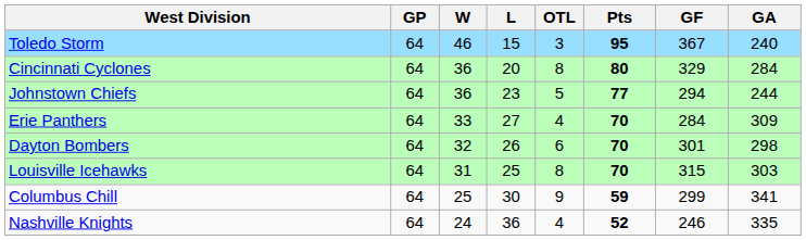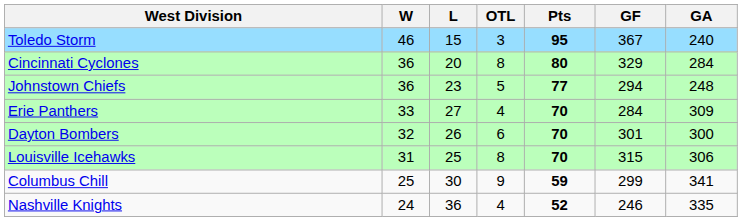 <table class="wikitable" style="text-align:center">
 <tr>
 <th bgcolor="#DDDDFF" width="40%">West Division</th>
-<th bgcolor="#DDDDFF" width="5%">GP</th>
 <th bgcolor="#DDDDFF" width="5%">W</th>
 <th bgcolor="#DDDDFF" width="5%">L</th>
 <th bgcolor="#DDDDFF" width="5%">OTL</th>
 <th bgcolor="#DDDDFF" width="7.5%">Pts</th>
 <th bgcolor="#DDDDFF" width="7.5%">GF</th>
 <th bgcolor="#DDDDFF" width="7.5%">GA</th>
 </tr>
 <tr bgcolor="#97DEFF">
 <td align=left><a href='#'>Toledo Storm</a></td>
-<td>64</td>
 <td>46</td>
 <td>15</td>
 <td>3</td>
 <td><strong>95</strong></td>
 <td>367</td>
 <td>240</td>
 </tr>
 <tr bgcolor="#bbffbb">
 <td align=left><a href='#'>Cincinnati Cyclones</a></td>
-<td>64</td>
 <td>36</td>
 <td>20</td>
 <td>8</td>
 <td><strong>80</strong></td>
 <td>329</td>
 <td>284</td>
 </tr>
 <tr bgcolor="#bbffbb">
 <td align=left><a href='#'>Johnstown Chiefs</a></td>
-<td>64</td>
 <td>36</td>
 <td>23</td>
 <td>5</td>
 <td><strong>77</strong></td>
 <td>294</td>
-<td>244</td>
+<td>248</td>
 </tr>
 <tr bgcolor="#bbffbb">
 <td align=left><a href='#'>Erie Panthers</a></td>
-<td>64</td>
 <td>33</td>
 <td>27</td>
 <td>4</td>
 <td><strong>70</strong></td>
 <td>284</td>
 <td>309</td>
 </tr>
 <tr bgcolor="#bbffbb">
 <td align=left><a href='#'>Dayton Bombers</a></td>
-<td>64</td>
 <td>32</td>
 <td>26</td>
 <td>6</td>
 <td><strong>70</strong></td>
 <td>301</td>
-<td>298</td>
+<td>300</td>
 </tr>
 <tr bgcolor="#bbffbb">
 <td align=left><a href='#'>Louisville Icehawks</a></td>
-<td>64</td>
 <td>31</td>
 <td>25</td>
 <td>8</td>
 <td><strong>70</strong></td>
 <td>315</td>
-<td>303</td>
+<td>306</td>
 </tr>
 <tr>
 <td align=left><a href='#'>Columbus Chill</a></td>
-<td>64</td>
 <td>25</td>
 <td>30</td>
 <td>9</td>
 <td><strong>59</strong></td>
 <td>299</td>
 <td>341</td>
 </tr>
 <tr>
 <td align=left><a href='#'>Nashville Knights</a></td>
-<td>64</td>
 <td>24</td>
 <td>36</td>
 <td>4</td>
 <td><strong>52</strong></td>
 <td>246</td>
 <td>335</td>
 </tr>
 </table>
